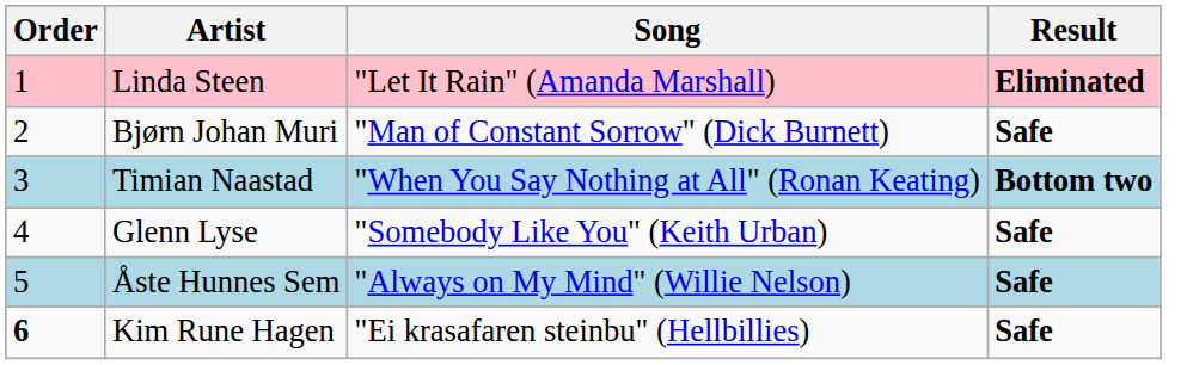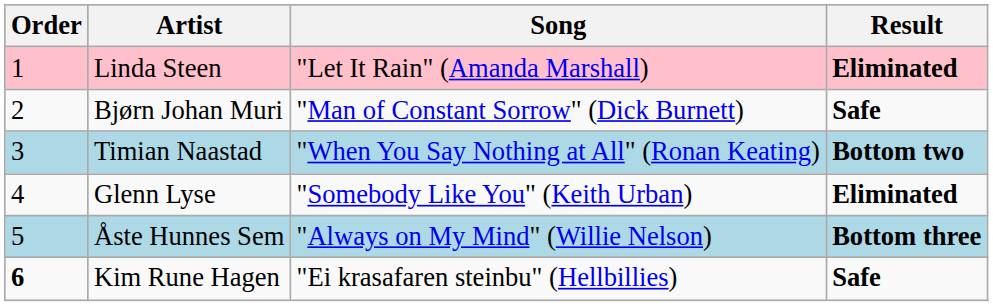 <table class=wikitable>
 <tr>
 <th>Order</th>
 <th>Artist</th>
 <th>Song</th>
 <th>Result</th>
 </tr>
 <tr style="background:pink;">
 <td>1</td>
 <td>Linda Steen</td>
 <td>"Let It Rain" (<a href='#'>Amanda Marshall</a>)</td>
 <td><strong>Eliminated</strong></td>
 </tr>
 <tr>
 <td>2</td>
 <td>Bjørn Johan Muri</td>
 <td>"<a href='#'>Man of Constant Sorrow</a>" (<a href='#'>Dick Burnett</a>)</td>
 <td><strong>Safe</strong></td>
 </tr>
 <tr style="background:lightblue;">
 <td>3</td>
 <td>Timian Naastad</td>
 <td>"<a href='#'>When You Say Nothing at All</a>" (<a href='#'>Ronan Keating</a>)</td>
 <td><strong>Bottom two</strong></td>
 </tr>
 <tr>
 <td>4</td>
 <td>Glenn Lyse</td>
 <td>"<a href='#'>Somebody Like You</a>" (<a href='#'>Keith Urban</a>)</td>
-<td><strong>Safe</strong></td>
+<td><strong>Eliminated</strong></td>
 </tr>
 <tr style="background:lightblue;">
 <td>5</td>
 <td>Åste Hunnes Sem</td>
 <td>"<a href='#'>Always on My Mind</a>" (<a href='#'>Willie Nelson</a>)</td>
-<td><strong>Safe</strong></td>
+<td><strong>Bottom three</strong></td>
 </tr>
 <tr>
 <td><strong>6</strong></td>
 <td>Kim Rune Hagen</td>
 <td>"Ei krasafaren steinbu" (<a href='#'>Hellbillies</a>)</td>
 <td><strong>Safe</strong></td>
 </tr>
 </table>
